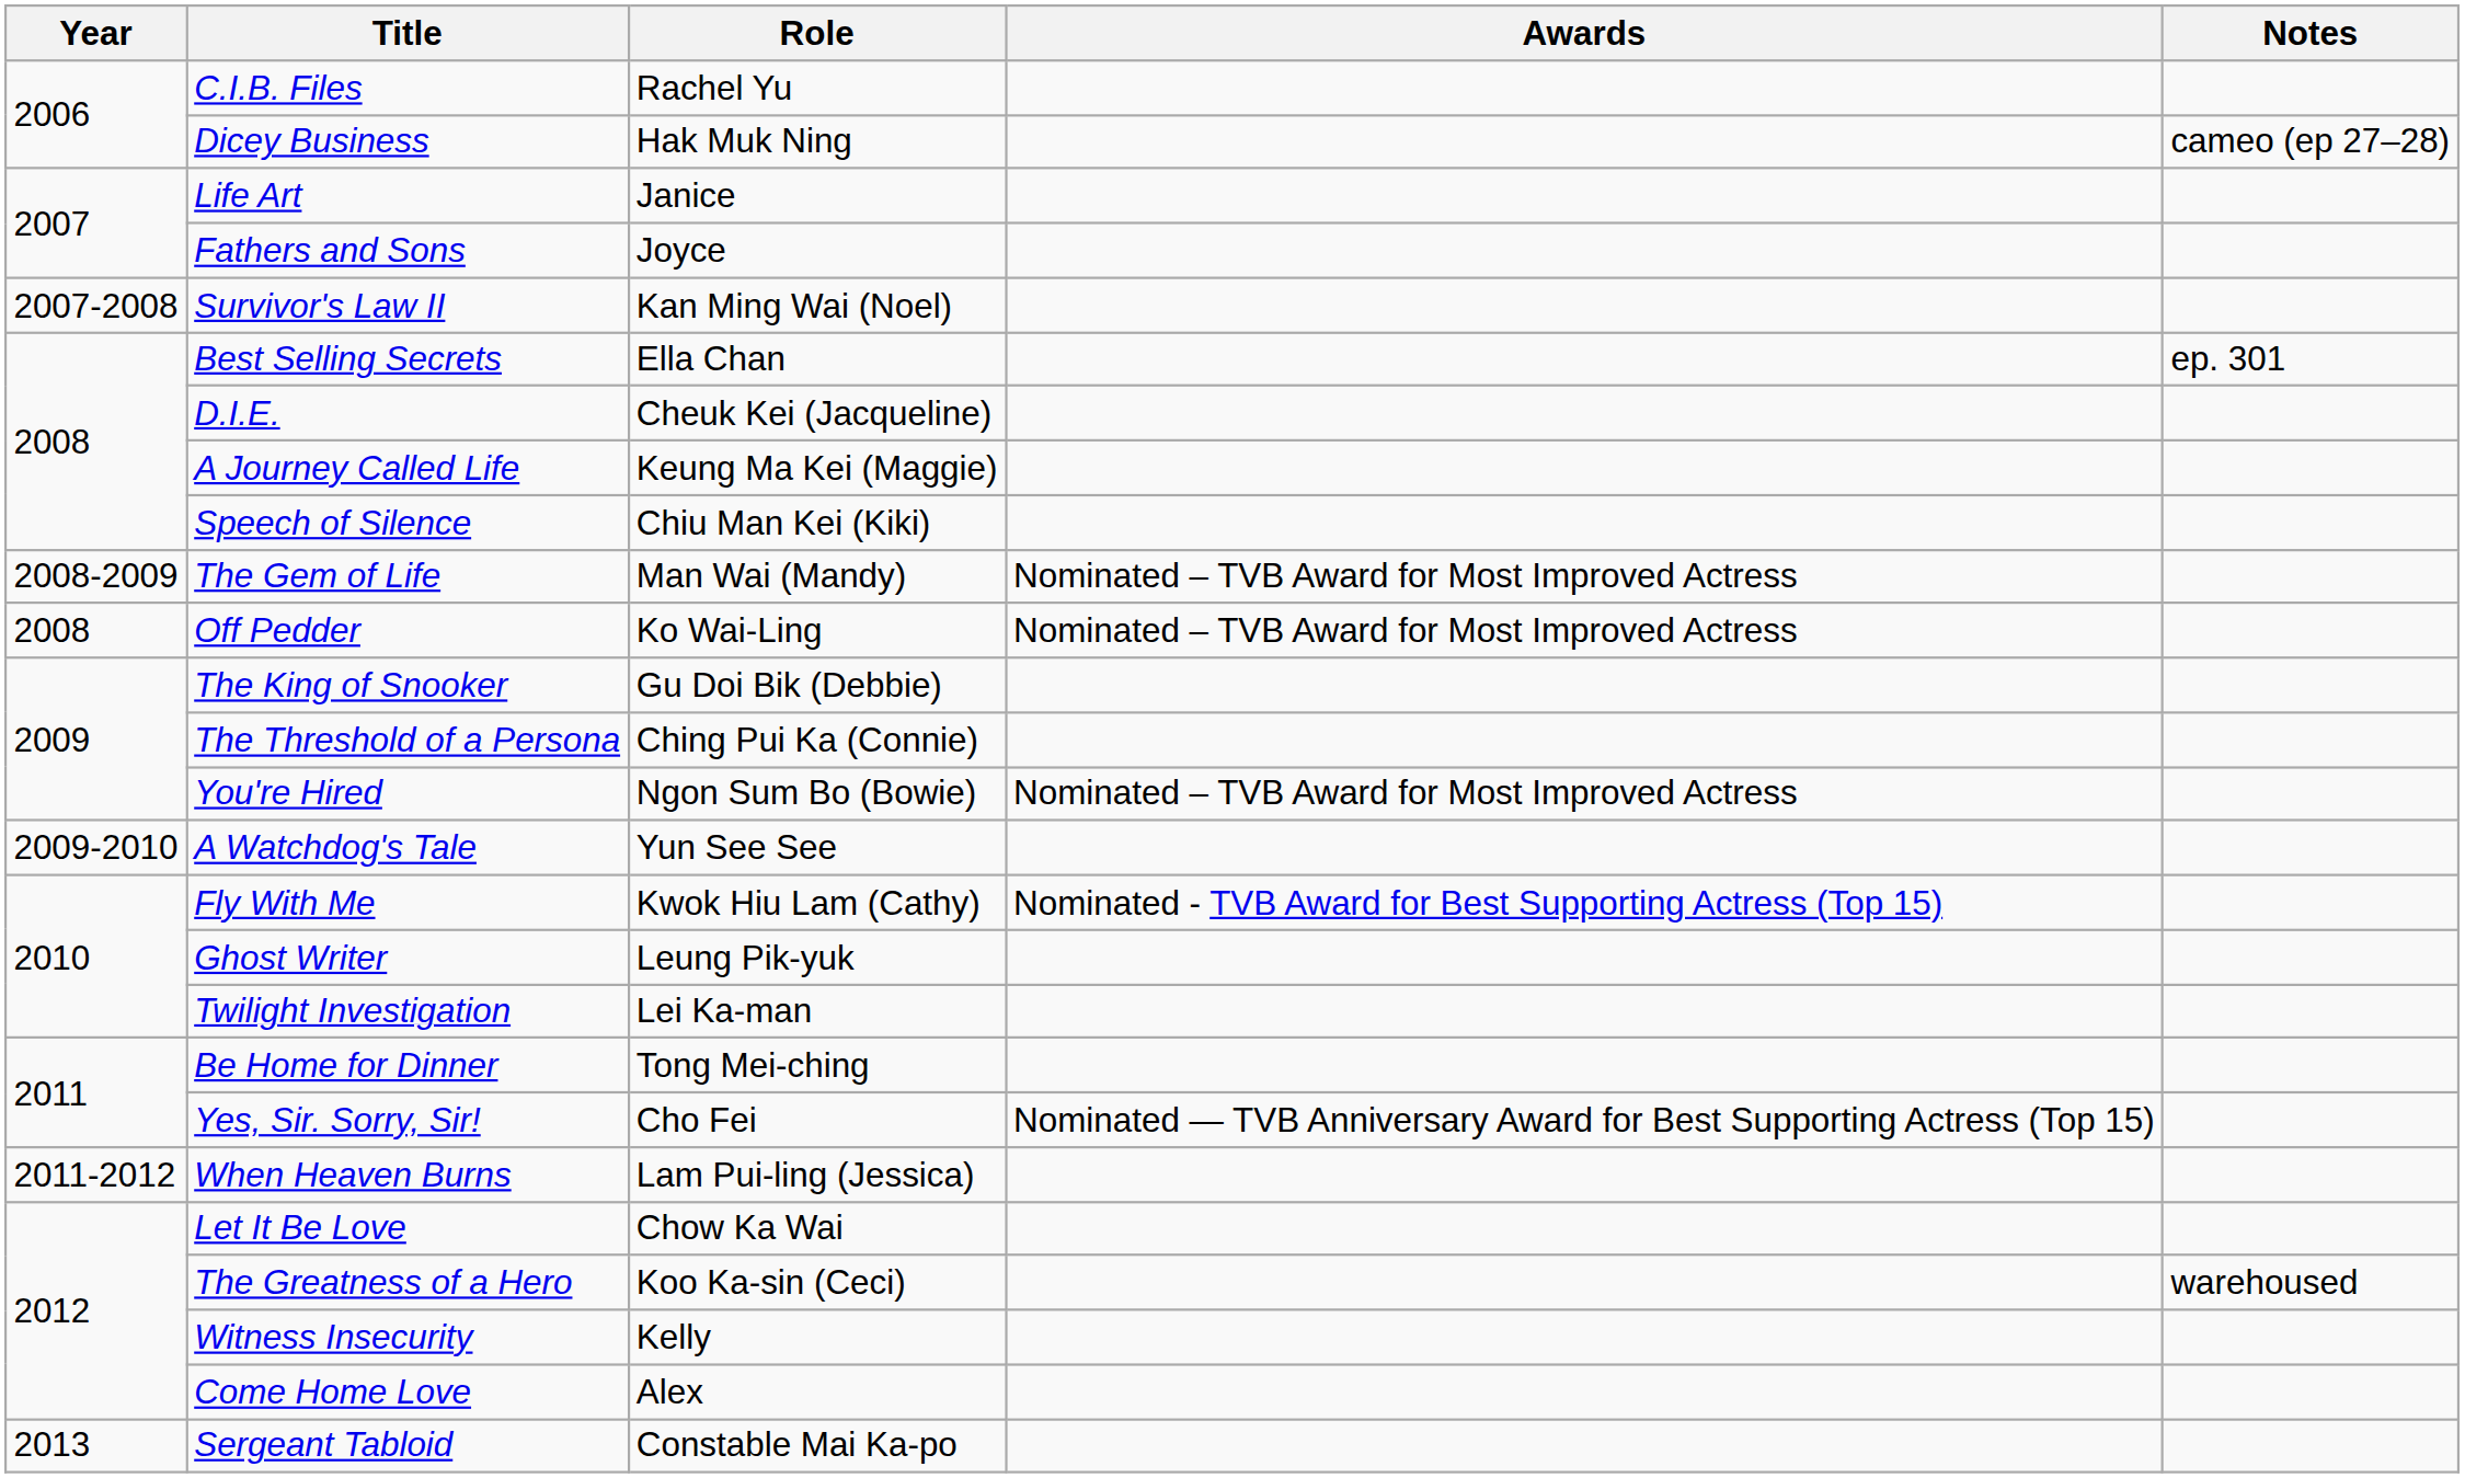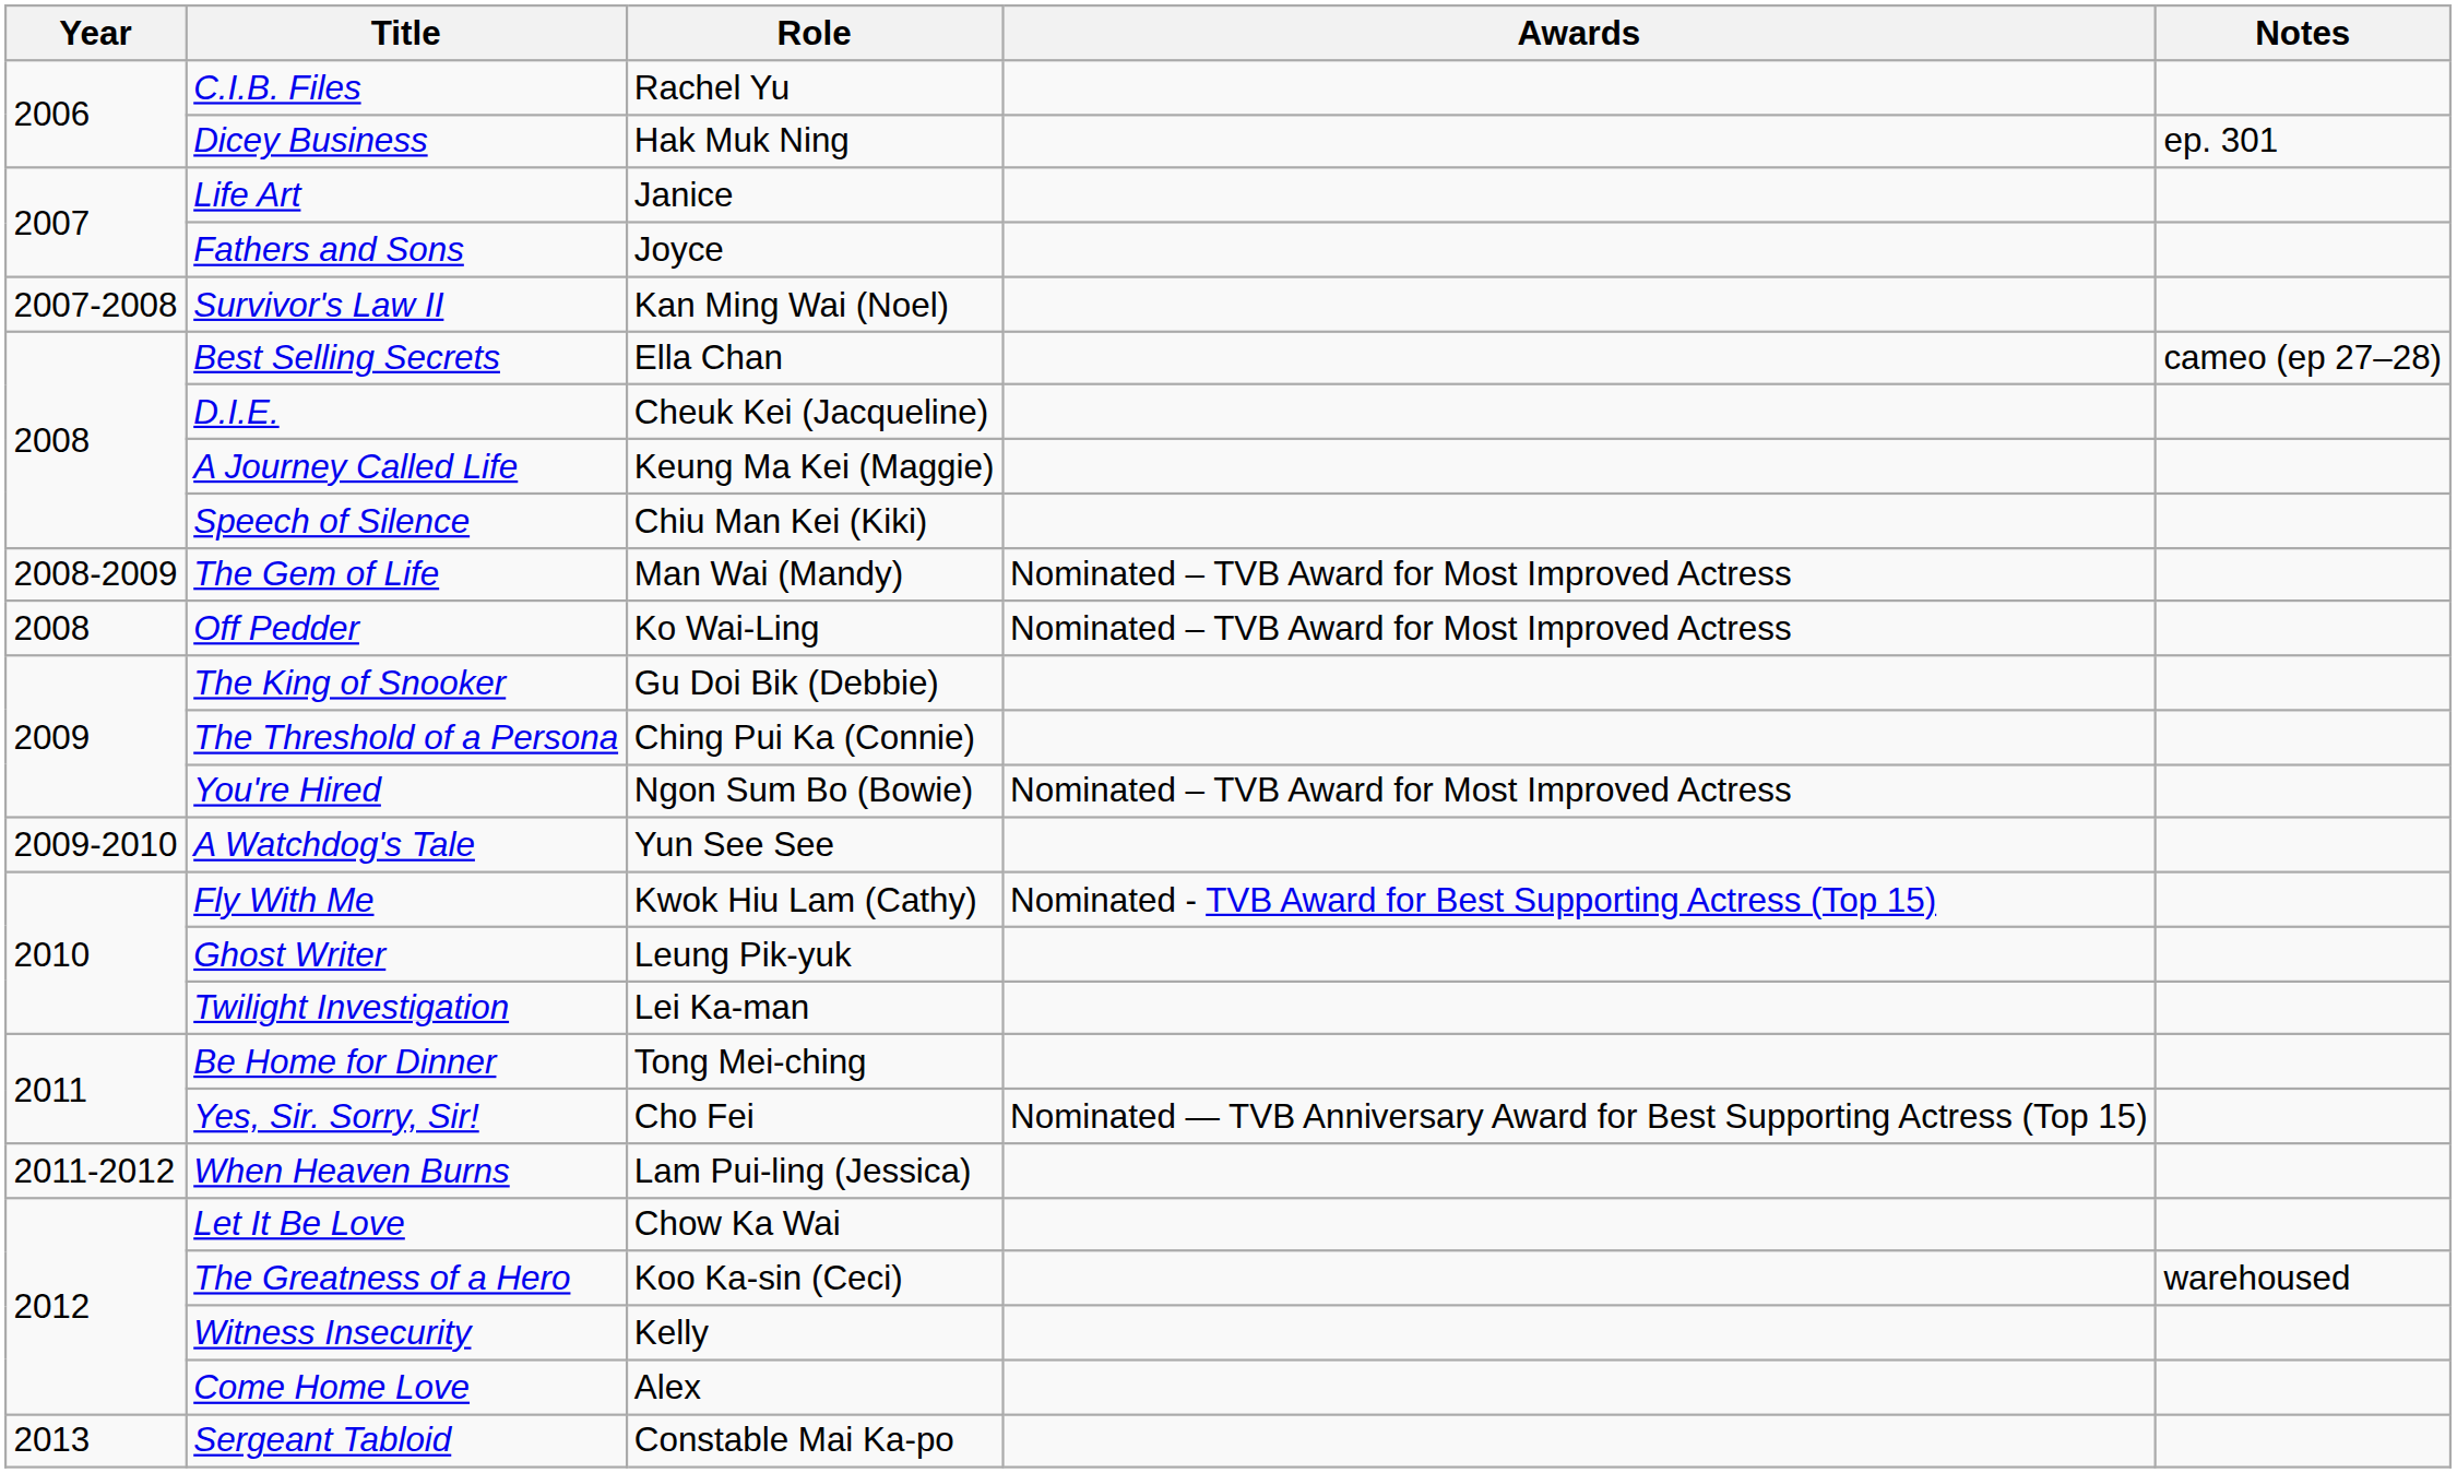 <table class="wikitable" style="font-size: 90%;">
 <tr>
 <th>Year</th>
 <th>Title</th>
 <th>Role</th>
 <th>Awards</th>
 <th>Notes</th>
 </tr>
 <tr>
 <td rowspan="2">2006</td>
 <td><em><a href='#'>C.I.B. Files</a></em></td>
 <td>Rachel Yu</td>
 <td></td>
 <td></td>
 </tr>
 <tr>
 <td><em><a href='#'>Dicey Business</a></em></td>
 <td>Hak Muk Ning</td>
 <td></td>
-<td>cameo (ep 27–28)</td>
+<td>ep. 301</td>
 </tr>
 <tr>
 <td rowspan="2">2007</td>
 <td><em><a href='#'>Life Art</a></em></td>
 <td>Janice</td>
 <td></td>
 <td></td>
 </tr>
 <tr>
 <td><em><a href='#'>Fathers and Sons</a></em></td>
 <td>Joyce</td>
 <td></td>
 <td></td>
 </tr>
 <tr>
 <td>2007-2008</td>
 <td><em><a href='#'>Survivor's Law II</a></em></td>
 <td>Kan Ming Wai (Noel)</td>
 <td></td>
 <td></td>
 </tr>
 <tr>
 <td rowspan="4">2008</td>
 <td><em><a href='#'>Best Selling Secrets</a></em></td>
 <td>Ella Chan</td>
 <td></td>
-<td>ep. 301</td>
+<td>cameo (ep 27–28)</td>
 </tr>
 <tr>
 <td><em><a href='#'>D.I.E.</a></em></td>
 <td>Cheuk Kei (Jacqueline)</td>
 <td></td>
 <td></td>
 </tr>
 <tr>
 <td><em><a href='#'>A Journey Called Life</a></em></td>
 <td>Keung Ma Kei (Maggie)</td>
 <td></td>
 <td></td>
 </tr>
 <tr>
 <td><em><a href='#'>Speech of Silence</a></em></td>
 <td>Chiu Man Kei (Kiki)</td>
 <td></td>
 <td></td>
 </tr>
 <tr>
 <td>2008-2009</td>
 <td><em><a href='#'>The Gem of Life</a></em></td>
 <td>Man Wai (Mandy)</td>
 <td>Nominated – TVB Award for Most Improved Actress</td>
 <td></td>
 </tr>
 <tr>
 <td>2008</td>
 <td><em><a href='#'>Off Pedder</a></em></td>
 <td>Ko Wai-Ling</td>
 <td>Nominated – TVB Award for Most Improved Actress</td>
 <td></td>
 </tr>
 <tr>
 <td rowspan="3">2009</td>
 <td><em><a href='#'>The King of Snooker</a></em></td>
 <td>Gu Doi Bik (Debbie)</td>
 <td></td>
 <td></td>
 </tr>
 <tr>
 <td><em><a href='#'>The Threshold of a Persona</a></em></td>
 <td>Ching Pui Ka (Connie)</td>
 <td></td>
 <td></td>
 </tr>
 <tr>
 <td><em><a href='#'>You're Hired</a></em></td>
 <td>Ngon Sum Bo (Bowie)</td>
 <td>Nominated – TVB Award for Most Improved Actress</td>
 <td></td>
 </tr>
 <tr>
 <td>2009-2010</td>
 <td><em><a href='#'>A Watchdog's Tale</a></em></td>
 <td>Yun See See</td>
 <td></td>
 <td></td>
 </tr>
 <tr>
 <td rowspan=3>2010</td>
 <td><em><a href='#'>Fly With Me</a></em></td>
 <td>Kwok Hiu Lam (Cathy)</td>
 <td>Nominated - <a href='#'>TVB Award for Best Supporting Actress (Top 15)</a></td>
 <td></td>
 </tr>
 <tr>
 <td><em><a href='#'>Ghost Writer</a></em></td>
 <td>Leung Pik-yuk</td>
 <td></td>
 <td></td>
 </tr>
 <tr>
 <td><em><a href='#'>Twilight Investigation</a></em></td>
 <td>Lei Ka-man</td>
 <td></td>
 <td></td>
 </tr>
 <tr>
 <td rowspan=2>2011</td>
 <td><em><a href='#'>Be Home for Dinner</a></em></td>
 <td>Tong Mei-ching</td>
 <td></td>
 <td></td>
 </tr>
 <tr>
 <td><em><a href='#'>Yes, Sir. Sorry, Sir!</a></em></td>
 <td>Cho Fei</td>
 <td>Nominated — TVB Anniversary Award for Best Supporting Actress (Top 15)</td>
 <td></td>
 </tr>
 <tr>
 <td>2011-2012</td>
 <td><em><a href='#'>When Heaven Burns</a></em></td>
 <td>Lam Pui-ling (Jessica)</td>
 <td></td>
 <td></td>
 </tr>
 <tr>
 <td rowspan=4>2012</td>
 <td><em><a href='#'>Let It Be Love</a></em></td>
 <td>Chow Ka Wai</td>
 <td></td>
 <td></td>
 </tr>
 <tr>
 <td><em><a href='#'>The Greatness of a Hero</a></em></td>
 <td>Koo Ka-sin (Ceci)</td>
 <td></td>
 <td>warehoused</td>
 </tr>
 <tr>
 <td><em><a href='#'>Witness Insecurity</a></em></td>
 <td>Kelly</td>
 <td></td>
 <td></td>
 </tr>
 <tr>
 <td><em><a href='#'>Come Home Love</a></em></td>
 <td>Alex</td>
 <td></td>
 <td></td>
 </tr>
 <tr>
 <td>2013</td>
 <td><em><a href='#'>Sergeant Tabloid</a></em></td>
 <td>Constable Mai Ka-po</td>
 <td></td>
 <td></td>
 </tr>
 </table>
